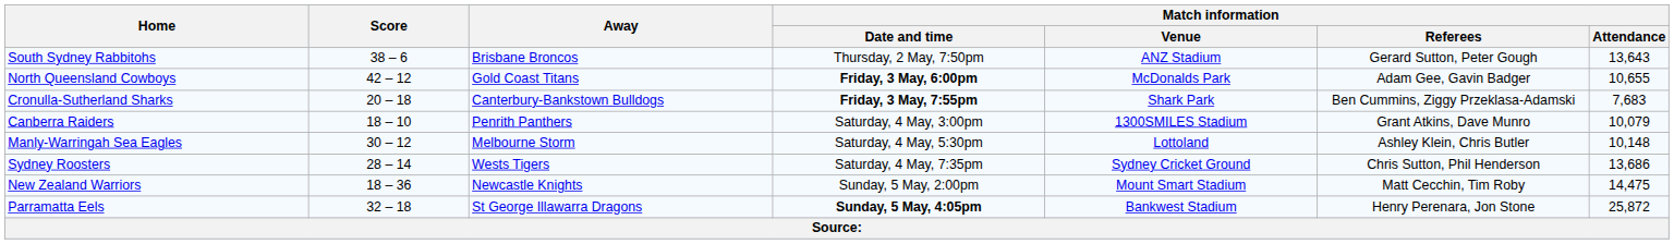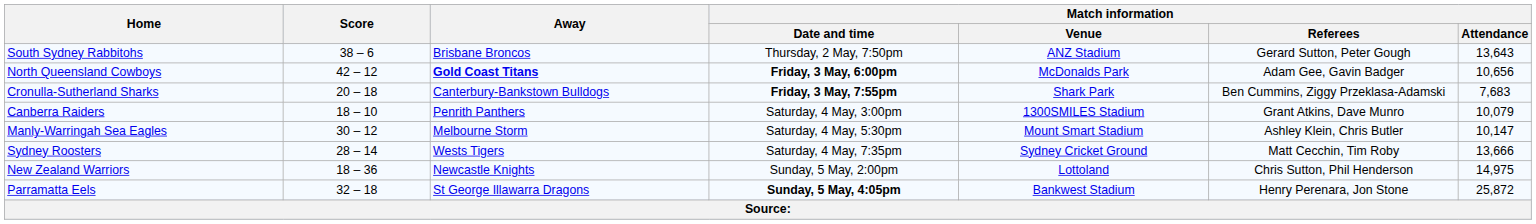 <table class="wikitable" style="border-collapse:collapse; text-align:center; width:100%;">
 <tr style="background:#c1d8ff;">
 <th rowspan="2" style="width:19%;">Home</th>
 <th rowspan="2" style="width:10%;">Score</th>
 <th rowspan="2" style="width:19%;">Away</th>
 <th colspan="6">Match information</th>
 </tr>
 <tr style="background:#efefef;">
 <th width="17%">Date and time</th>
 <th width="17%">Venue</th>
 <th width="17%">Referees</th>
 <th width="5%">Attendance</th>
 </tr>
 <tr style="text-align:center; background:#f5faff;">
 <td align="left"> <a href='#'>South Sydney Rabbitohs</a></td>
 <td>38 – 6</td>
 <td align="left"> <a href='#'>Brisbane Broncos</a></td>
 <td>Thursday, 2 May, 7:50pm</td>
 <td><a href='#'>ANZ Stadium</a></td>
 <td>Gerard Sutton, Peter Gough</td>
 <td>13,643</td>
 </tr>
 <tr style="text-align:center; background:#f5faff;">
 <td align="left"> <a href='#'>North Queensland Cowboys</a></td>
 <td>42 – 12</td>
-<td align="left"> <a href='#'>Gold Coast Titans</a></td>
+<td align="left"><strong> <a href='#'>Gold Coast Titans</a></strong></td>
 <td><strong>Friday, 3 May, 6:00pm</strong></td>
 <td><a href='#'> McDonalds Park</a></td>
 <td>Adam Gee, Gavin Badger</td>
-<td>10,655</td>
+<td>10,656</td>
 </tr>
 <tr style="text-align:center; background:#f5faff;">
 <td align="left"> <a href='#'>Cronulla-Sutherland Sharks</a></td>
 <td>20 – 18</td>
 <td align="left"> <a href='#'>Canterbury-Bankstown Bulldogs</a></td>
 <td><strong>Friday, 3 May, 7:55pm</strong></td>
 <td><a href='#'>Shark Park</a></td>
 <td>Ben Cummins, Ziggy Przeklasa-Adamski</td>
 <td>7,683</td>
 </tr>
 <tr style="text-align:center; background:#f5faff;">
 <td align="left"> <a href='#'>Canberra Raiders</a></td>
 <td>18 – 10</td>
 <td align="left"> <a href='#'>Penrith Panthers</a></td>
 <td>Saturday, 4 May, 3:00pm</td>
 <td><a href='#'>1300SMILES Stadium</a></td>
 <td>Grant Atkins, Dave Munro</td>
 <td>10,079</td>
 </tr>
 <tr style="text-align:center; background:#f5faff;">
 <td align="left"> <a href='#'>Manly-Warringah Sea Eagles</a></td>
 <td>30 – 12</td>
 <td align="left"> <a href='#'>Melbourne Storm</a></td>
 <td>Saturday, 4 May, 5:30pm</td>
-<td><a href='#'>Lottoland</a></td>
+<td><a href='#'>Mount Smart Stadium</a></td>
 <td>Ashley Klein, Chris Butler</td>
-<td>10,148</td>
+<td>10,147</td>
 </tr>
 <tr style="text-align:center; background:#f5faff;">
 <td align="left"> <a href='#'>Sydney Roosters</a></td>
 <td>28 – 14</td>
 <td align="left"> <a href='#'>Wests Tigers</a></td>
 <td>Saturday, 4 May, 7:35pm</td>
 <td><a href='#'>Sydney Cricket Ground</a></td>
-<td>Chris Sutton, Phil Henderson</td>
-<td>13,686</td>
+<td>Matt Cecchin, Tim Roby</td>
+<td>13,666</td>
 </tr>
 <tr style="text-align:center; background:#f5faff;">
 <td align="left"> <a href='#'>New Zealand Warriors</a></td>
 <td>18 – 36</td>
 <td align="left"> <a href='#'>Newcastle Knights</a></td>
 <td>Sunday, 5 May, 2:00pm</td>
-<td><a href='#'>Mount Smart Stadium</a></td>
-<td>Matt Cecchin, Tim Roby</td>
-<td>14,475</td>
+<td><a href='#'>Lottoland</a></td>
+<td>Chris Sutton, Phil Henderson</td>
+<td>14,975</td>
 </tr>
 <tr style="text-align:center; background:#f5faff;">
 <td align="left"> <a href='#'>Parramatta Eels</a></td>
 <td>32 – 18</td>
 <td align="left"> <a href='#'>St George Illawarra Dragons</a></td>
 <td><strong>Sunday, 5 May, 4:05pm</strong></td>
 <td><a href='#'>Bankwest Stadium</a></td>
 <td>Henry Perenara, Jon Stone</td>
 <td>25,872</td>
 </tr>
 <tr style="background:#c1d8ff;">
 <th colspan="7">Source:</th>
 </tr>
 </table>
